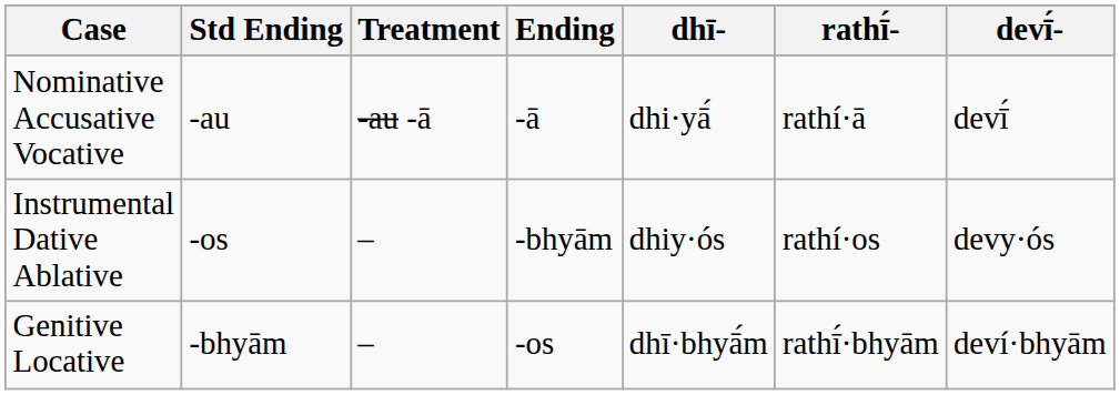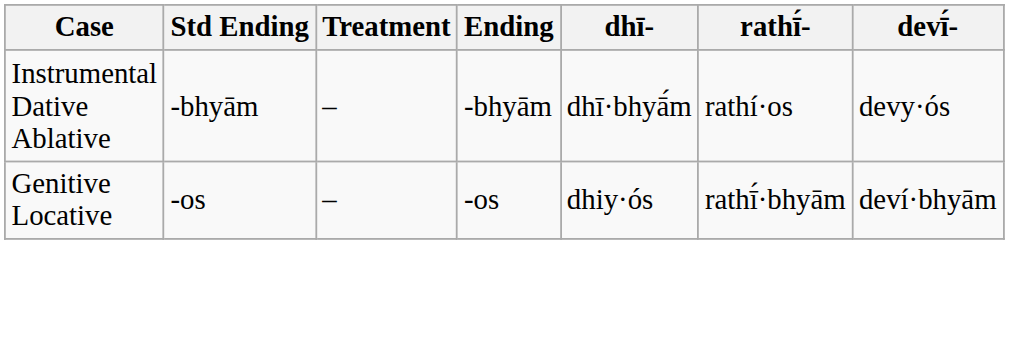 <table class="wikitable">
 <tr>
 <th>Case</th>
 <th>Std Ending</th>
 <th>Treatment</th>
 <th>Ending</th>
 <th>dhī-</th>
 <th>rathī́-</th>
 <th>devī́-</th>
 </tr>
 <tr>
-<td>Nominative <br> Accusative <br> Vocative</td>
-<td>-au</td>
-<td><s>-au</s> -ā</td>
-<td>-ā</td>
-<td>dhi·yā́</td>
-<td>rathí·ā</td>
-<td>devī́</td>
-</tr>
-<tr>
 <td>Instrumental <br> Dative <br> Ablative</td>
-<td>-os</td>
+<td>-bhyām</td>
 <td>–</td>
 <td>-bhyām</td>
-<td>dhiy·ós</td>
+<td>dhī·bhyā́m</td>
 <td>rathí·os</td>
 <td>devy·ós</td>
 </tr>
 <tr>
 <td>Genitive <br> Locative</td>
-<td>-bhyām</td>
+<td>-os</td>
 <td>–</td>
 <td>-os</td>
-<td>dhī·bhyā́m</td>
+<td>dhiy·ós</td>
 <td>rathī́·bhyām</td>
 <td>deví·bhyām</td>
 </tr>
 </table>
